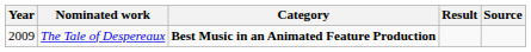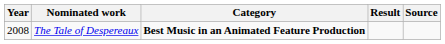 <table class="wikitable">
 <tr>
 <th>Year</th>
 <th>Nominated work</th>
 <th>Category</th>
 <th>Result</th>
 <th>Source</th>
 </tr>
 <tr>
-<td>2009</td>
+<td>2008</td>
 <td><em><a href='#'>The Tale of Despereaux</a></em></td>
 <td><strong>Best Music in an Animated Feature Production</strong></td>
 <td></td>
 <td></td>
 </tr>
 </table>
